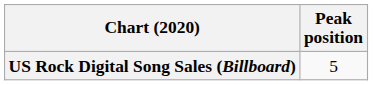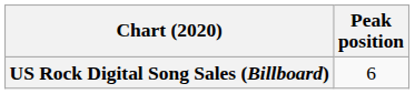 <table class="wikitable sortable plainrowheaders" style="text-align:center">
 <tr>
 <th>Chart (2020)</th>
 <th>Peak<br>position</th>
 </tr>
 <tr>
 <th scope="row">US Rock Digital Song Sales (<em>Billboard</em>)</th>
-<td>5</td>
+<td>6</td>
 </tr>
 </table>
